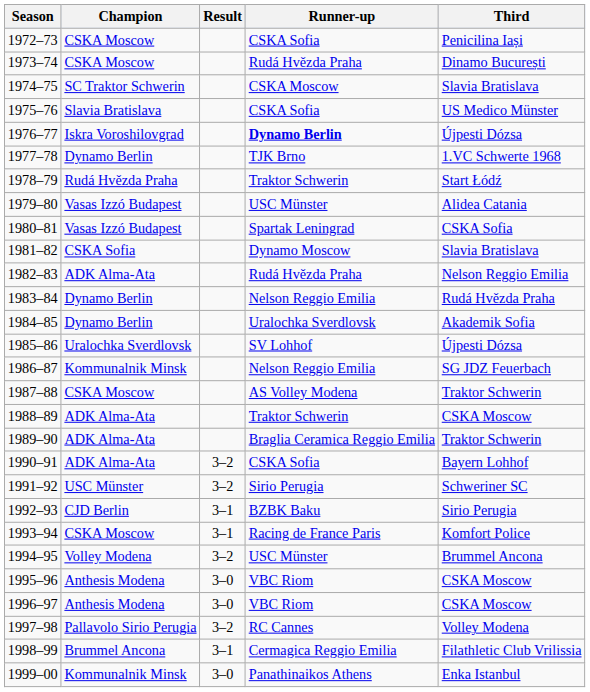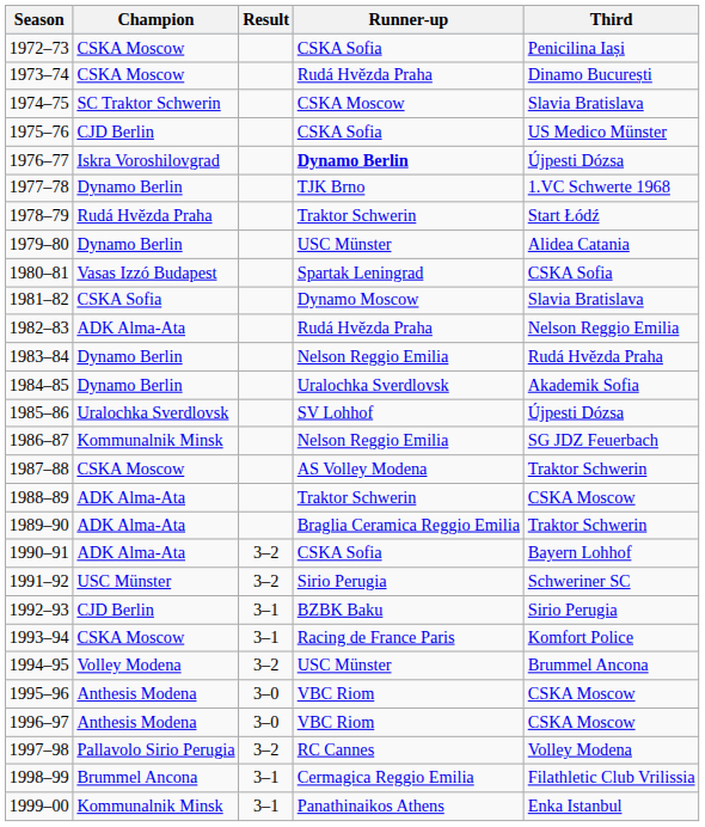 <table class=wikitable style="font-size:90%;">
 <tr bgcolor=#C1D8FF>
 <th>Season</th>
 <th>Champion</th>
 <th>Result</th>
 <th>Runner-up</th>
 <th>Third</th>
 </tr>
 <tr>
 <td align=center>1972–73</td>
 <td> <a href='#'>CSKA Moscow</a></td>
 <td align=center></td>
 <td> <a href='#'>CSKA Sofia</a></td>
 <td> <a href='#'>Penicilina Iași</a></td>
 </tr>
 <tr>
 <td align=center>1973–74</td>
 <td> <a href='#'>CSKA Moscow</a></td>
 <td align=center></td>
 <td> <a href='#'>Rudá Hvězda Praha</a></td>
 <td> <a href='#'>Dinamo București</a></td>
 </tr>
 <tr>
 <td align=center>1974–75</td>
 <td> <a href='#'>SC Traktor Schwerin</a></td>
 <td align=center></td>
 <td> <a href='#'>CSKA Moscow</a></td>
 <td> <a href='#'>Slavia Bratislava</a></td>
 </tr>
 <tr>
 <td align=center>1975–76</td>
-<td> <a href='#'>Slavia Bratislava</a></td>
+<td> <a href='#'>CJD Berlin</a></td>
 <td align=center></td>
 <td> <a href='#'>CSKA Sofia</a></td>
 <td> <a href='#'>US Medico Münster</a></td>
 </tr>
 <tr>
 <td align=center>1976–77</td>
 <td> <a href='#'>Iskra Voroshilovgrad</a></td>
 <td align=center></td>
 <td><strong> <a href='#'>Dynamo Berlin</a></strong></td>
 <td> <a href='#'>Újpesti Dózsa</a></td>
 </tr>
 <tr>
 <td align=center>1977–78</td>
 <td> <a href='#'>Dynamo Berlin</a></td>
 <td align=center></td>
 <td> <a href='#'>TJK Brno</a></td>
 <td> <a href='#'>1.VC Schwerte 1968</a></td>
 </tr>
 <tr>
 <td align=center>1978–79</td>
 <td> <a href='#'>Rudá Hvězda Praha</a></td>
 <td align=center></td>
 <td> <a href='#'>Traktor Schwerin</a></td>
 <td> <a href='#'>Start Łódź</a></td>
 </tr>
 <tr>
 <td align=center>1979–80</td>
-<td> <a href='#'>Vasas Izzó Budapest</a></td>
+<td> <a href='#'>Dynamo Berlin</a></td>
 <td align=center></td>
 <td> <a href='#'>USC Münster</a></td>
 <td> <a href='#'>Alidea Catania</a></td>
 </tr>
 <tr>
 <td align=center>1980–81</td>
 <td> <a href='#'>Vasas Izzó Budapest</a></td>
 <td align=center></td>
 <td> <a href='#'>Spartak Leningrad</a></td>
 <td> <a href='#'>CSKA Sofia</a></td>
 </tr>
 <tr>
 <td align=center>1981–82</td>
 <td> <a href='#'>CSKA Sofia</a></td>
 <td align=center></td>
 <td> <a href='#'>Dynamo Moscow</a></td>
 <td> <a href='#'>Slavia Bratislava</a></td>
 </tr>
 <tr>
 <td align=center>1982–83</td>
 <td> <a href='#'>ADK Alma-Ata</a></td>
 <td align=center></td>
 <td> <a href='#'>Rudá Hvězda Praha</a></td>
 <td> <a href='#'>Nelson Reggio Emilia</a></td>
 </tr>
 <tr>
 <td align=center>1983–84</td>
 <td> <a href='#'>Dynamo Berlin</a></td>
 <td align=center></td>
 <td> <a href='#'>Nelson Reggio Emilia</a></td>
 <td> <a href='#'>Rudá Hvězda Praha</a></td>
 </tr>
 <tr>
 <td align=center>1984–85</td>
 <td> <a href='#'>Dynamo Berlin</a></td>
 <td align=center></td>
 <td> <a href='#'>Uralochka Sverdlovsk</a></td>
 <td> <a href='#'>Akademik Sofia</a></td>
 </tr>
 <tr>
 <td align=center>1985–86</td>
 <td> <a href='#'>Uralochka Sverdlovsk</a></td>
 <td align=center></td>
 <td> <a href='#'>SV Lohhof</a></td>
 <td> <a href='#'>Újpesti Dózsa</a></td>
 </tr>
 <tr>
 <td align=center>1986–87</td>
 <td> <a href='#'>Kommunalnik Minsk</a></td>
 <td align=center></td>
 <td> <a href='#'>Nelson Reggio Emilia</a></td>
 <td> <a href='#'>SG JDZ Feuerbach</a></td>
 </tr>
 <tr>
 <td align=center>1987–88</td>
 <td> <a href='#'>CSKA Moscow</a></td>
 <td align=center></td>
 <td> <a href='#'>AS Volley Modena</a></td>
 <td> <a href='#'>Traktor Schwerin</a></td>
 </tr>
 <tr>
 <td align=center>1988–89</td>
 <td> <a href='#'>ADK Alma-Ata</a></td>
 <td align=center></td>
 <td> <a href='#'>Traktor Schwerin</a></td>
 <td> <a href='#'>CSKA Moscow</a></td>
 </tr>
 <tr>
 <td align=center>1989–90</td>
 <td> <a href='#'>ADK Alma-Ata</a></td>
 <td align=center></td>
 <td> <a href='#'>Braglia Ceramica Reggio Emilia</a></td>
 <td> <a href='#'>Traktor Schwerin</a></td>
 </tr>
 <tr>
 <td align=center>1990–91</td>
 <td> <a href='#'>ADK Alma-Ata</a></td>
 <td align=center>3–2</td>
 <td> <a href='#'>CSKA Sofia</a></td>
 <td> <a href='#'>Bayern Lohhof</a></td>
 </tr>
 <tr>
 <td align=center>1991–92</td>
 <td> <a href='#'>USC Münster</a></td>
 <td align=center>3–2</td>
 <td> <a href='#'>Sirio Perugia</a></td>
 <td> <a href='#'>Schweriner SC</a></td>
 </tr>
 <tr>
 <td align=center>1992–93</td>
 <td> <a href='#'>CJD Berlin</a></td>
 <td align=center>3–1</td>
 <td> <a href='#'>BZBK Baku</a></td>
 <td> <a href='#'>Sirio Perugia</a></td>
 </tr>
 <tr>
 <td align=center>1993–94</td>
 <td> <a href='#'>CSKA Moscow</a></td>
 <td align=center>3–1</td>
 <td> <a href='#'>Racing de France Paris</a></td>
 <td> <a href='#'>Komfort Police</a></td>
 </tr>
 <tr>
 <td align=center>1994–95</td>
 <td> <a href='#'>Volley Modena</a></td>
 <td align=center>3–2</td>
 <td> <a href='#'>USC Münster</a></td>
 <td> <a href='#'>Brummel Ancona</a></td>
 </tr>
 <tr>
 <td align=center>1995–96</td>
 <td> <a href='#'>Anthesis Modena</a></td>
 <td align=center>3–0</td>
 <td> <a href='#'>VBC Riom</a></td>
 <td> <a href='#'>CSKA Moscow</a></td>
 </tr>
 <tr>
 <td align=center>1996–97</td>
 <td> <a href='#'>Anthesis Modena</a></td>
 <td align=center>3–0</td>
 <td> <a href='#'>VBC Riom</a></td>
 <td> <a href='#'>CSKA Moscow</a></td>
 </tr>
 <tr>
 <td align=center>1997–98</td>
 <td> <a href='#'>Pallavolo Sirio Perugia</a></td>
 <td align=center>3–2</td>
 <td> <a href='#'>RC Cannes</a></td>
 <td> <a href='#'>Volley Modena</a></td>
 </tr>
 <tr>
 <td align=center>1998–99</td>
 <td> <a href='#'>Brummel Ancona</a></td>
 <td align=center>3–1</td>
 <td> <a href='#'>Cermagica Reggio Emilia</a></td>
 <td> <a href='#'>Filathletic Club Vrilissia</a></td>
 </tr>
 <tr>
 <td align=center>1999–00</td>
 <td> <a href='#'>Kommunalnik Minsk</a></td>
-<td align=center>3–0</td>
+<td align=center>3–1</td>
 <td> <a href='#'>Panathinaikos Athens</a></td>
 <td> <a href='#'>Enka Istanbul</a></td>
 </tr>
 </table>
